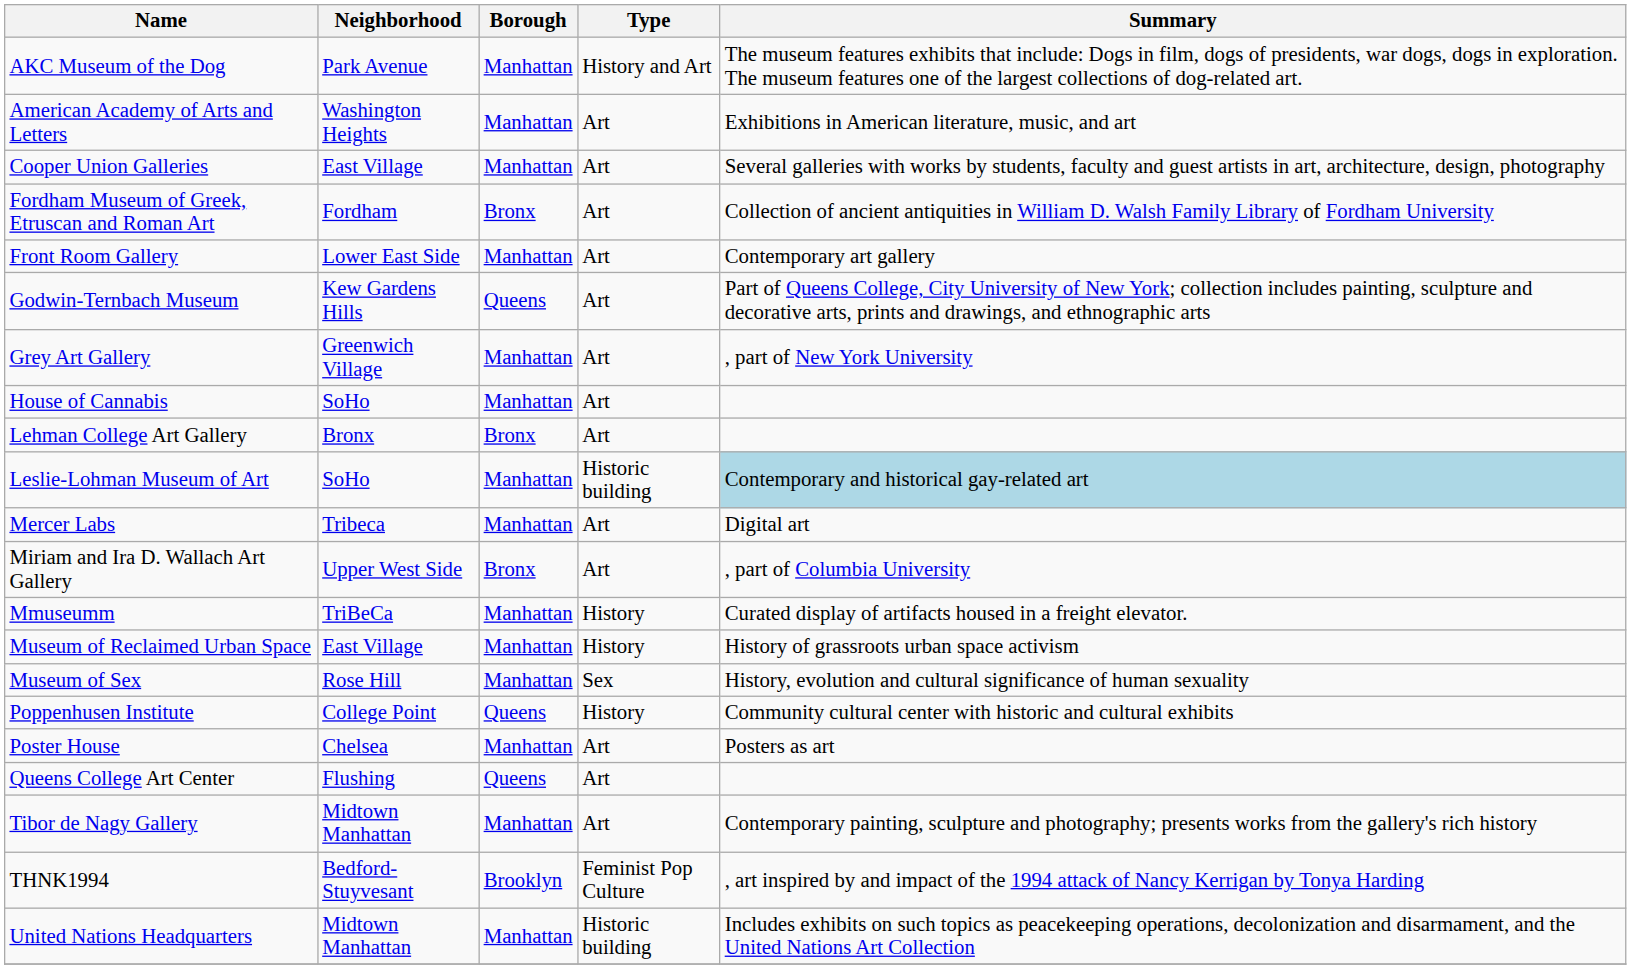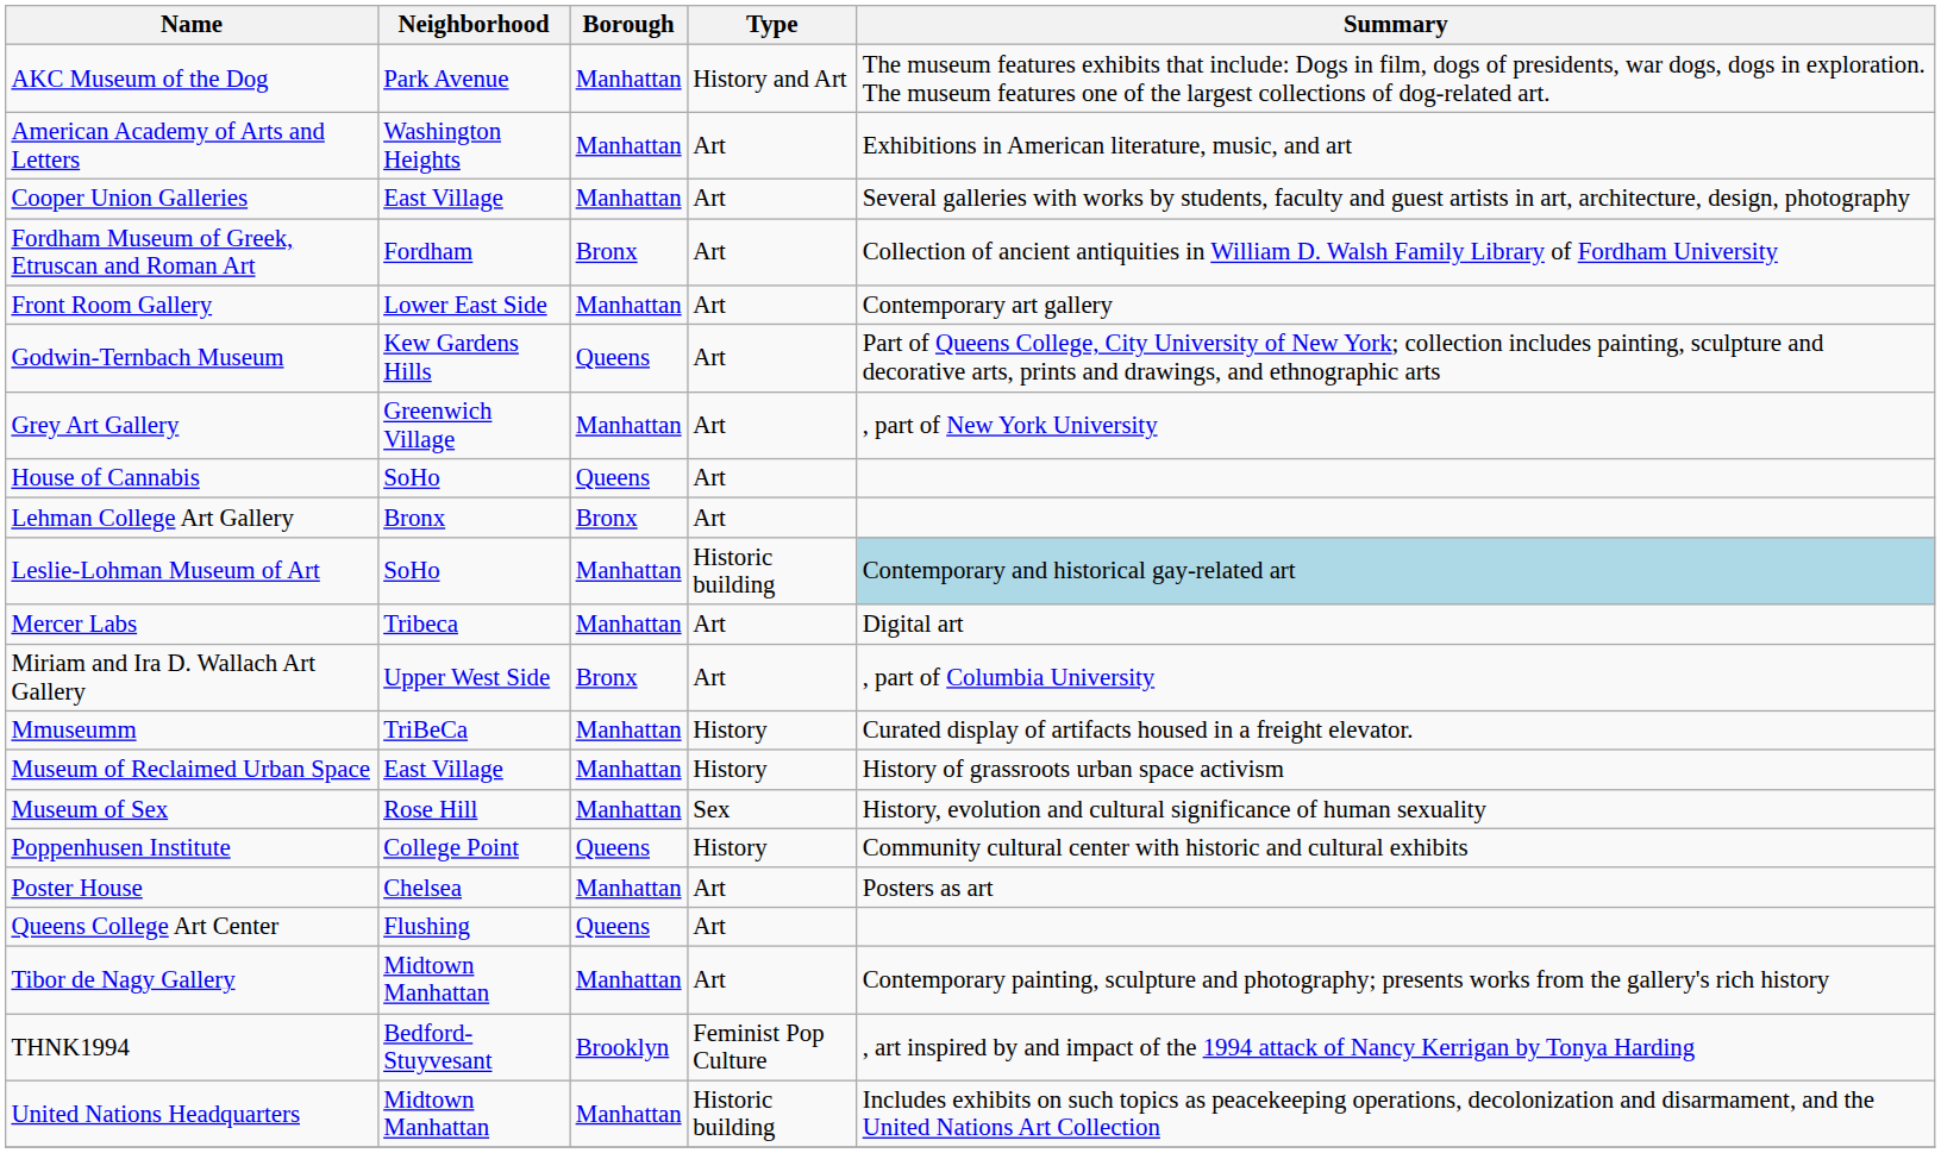 <table class="wikitable sortable">
 <tr>
 <th>Name</th>
 <th>Neighborhood</th>
 <th>Borough</th>
 <th>Type</th>
 <th>Summary</th>
 </tr>
 <tr>
 <td><a href='#'>AKC Museum of the Dog</a></td>
 <td><a href='#'>Park Avenue</a></td>
 <td><a href='#'>Manhattan</a></td>
 <td>History and Art</td>
 <td>The museum features exhibits that include: Dogs in film, dogs of presidents, war dogs, dogs in exploration. The museum features one of the largest collections of dog-related art.</td>
 </tr>
 <tr>
 <td><a href='#'>American Academy of Arts and Letters</a></td>
 <td><a href='#'>Washington Heights</a></td>
 <td><a href='#'>Manhattan</a></td>
 <td>Art</td>
 <td>Exhibitions in American literature, music, and art</td>
 </tr>
 <tr>
 <td><a href='#'>Cooper Union Galleries</a></td>
 <td><a href='#'>East Village</a></td>
 <td><a href='#'>Manhattan</a></td>
 <td>Art</td>
 <td>Several galleries with works by students, faculty and guest artists in art, architecture, design, photography</td>
 </tr>
 <tr>
 <td><a href='#'>Fordham Museum of Greek, Etruscan and Roman Art</a></td>
 <td><a href='#'>Fordham</a></td>
 <td><a href='#'>Bronx</a></td>
 <td>Art</td>
 <td>Collection of ancient antiquities in <a href='#'>William D. Walsh Family Library</a> of <a href='#'>Fordham University</a></td>
 </tr>
 <tr>
 <td><a href='#'>Front Room Gallery</a></td>
 <td><a href='#'>Lower East Side</a></td>
 <td><a href='#'>Manhattan</a></td>
 <td>Art</td>
 <td>Contemporary art gallery</td>
 </tr>
 <tr>
 <td><a href='#'>Godwin-Ternbach Museum</a></td>
 <td><a href='#'>Kew Gardens Hills</a></td>
 <td><a href='#'>Queens</a></td>
 <td>Art</td>
 <td>Part of <a href='#'>Queens College, City University of New York</a>; collection includes painting, sculpture and decorative arts, prints and drawings, and ethnographic arts</td>
 </tr>
 <tr>
 <td><a href='#'>Grey Art Gallery</a></td>
 <td><a href='#'>Greenwich Village</a></td>
 <td><a href='#'>Manhattan</a></td>
 <td>Art</td>
 <td>, part of <a href='#'>New York University</a></td>
 </tr>
 <tr>
 <td><a href='#'>House of Cannabis</a></td>
 <td><a href='#'>SoHo</a></td>
-<td><a href='#'>Manhattan</a></td>
+<td><a href='#'>Queens</a></td>
 <td>Art</td>
 <td></td>
 </tr>
 <tr>
 <td><a href='#'>Lehman College</a> Art Gallery</td>
 <td><a href='#'>Bronx</a></td>
 <td><a href='#'>Bronx</a></td>
 <td>Art</td>
 <td></td>
 </tr>
 <tr>
 <td><a href='#'>Leslie-Lohman Museum of Art</a></td>
 <td><a href='#'>SoHo</a></td>
 <td><a href='#'>Manhattan</a></td>
 <td>Historic building</td>
 <td style="background: lightblue;">Contemporary and historical gay-related art</td>
 </tr>
 <tr>
 <td><a href='#'>Mercer Labs</a></td>
 <td><a href='#'>Tribeca</a></td>
 <td><a href='#'>Manhattan</a></td>
 <td>Art</td>
 <td>Digital art</td>
 </tr>
 <tr>
 <td>Miriam and Ira D. Wallach Art Gallery</td>
 <td><a href='#'>Upper West Side</a></td>
 <td><a href='#'>Bronx</a></td>
 <td>Art</td>
 <td>, part of <a href='#'>Columbia University</a></td>
 </tr>
 <tr>
 <td><a href='#'>Mmuseumm</a></td>
 <td><a href='#'>TriBeCa</a></td>
 <td><a href='#'>Manhattan</a></td>
 <td>History</td>
 <td>Curated display of artifacts housed in a freight elevator.</td>
 </tr>
 <tr>
 <td><a href='#'>Museum of Reclaimed Urban Space</a></td>
 <td><a href='#'>East Village</a></td>
 <td><a href='#'>Manhattan</a></td>
 <td>History</td>
 <td>History of grassroots urban space activism</td>
 </tr>
 <tr>
 <td><a href='#'>Museum of Sex</a></td>
 <td><a href='#'>Rose Hill</a></td>
 <td><a href='#'>Manhattan</a></td>
 <td>Sex</td>
 <td>History, evolution and cultural significance of human sexuality</td>
 </tr>
 <tr>
 <td><a href='#'>Poppenhusen Institute</a></td>
 <td><a href='#'>College Point</a></td>
 <td><a href='#'>Queens</a></td>
 <td>History</td>
 <td>Community cultural center with historic and cultural exhibits</td>
 </tr>
 <tr>
 <td><a href='#'>Poster House</a></td>
 <td><a href='#'>Chelsea</a></td>
 <td><a href='#'>Manhattan</a></td>
 <td>Art</td>
 <td>Posters as art</td>
 </tr>
 <tr>
 <td><a href='#'>Queens College</a> Art Center</td>
 <td><a href='#'>Flushing</a></td>
 <td><a href='#'>Queens</a></td>
 <td>Art</td>
 <td></td>
 </tr>
 <tr>
 <td><a href='#'>Tibor de Nagy Gallery</a></td>
 <td><a href='#'>Midtown Manhattan</a></td>
 <td><a href='#'>Manhattan</a></td>
 <td>Art</td>
 <td>Contemporary painting, sculpture and photography; presents works from the gallery's rich history</td>
 </tr>
 <tr>
 <td>THNK1994</td>
 <td><a href='#'>Bedford-Stuyvesant</a></td>
 <td><a href='#'>Brooklyn</a></td>
 <td>Feminist Pop Culture</td>
 <td>, art inspired by and impact of the <a href='#'>1994 attack of Nancy Kerrigan by Tonya Harding</a></td>
 </tr>
 <tr>
 <td><a href='#'>United Nations Headquarters</a></td>
 <td><a href='#'>Midtown Manhattan</a></td>
 <td><a href='#'>Manhattan</a></td>
 <td>Historic building</td>
 <td>Includes exhibits on such topics as peacekeeping operations, decolonization and disarmament, and the <a href='#'>United Nations Art Collection</a></td>
 </tr>
 <tr>
 </tr>
 </table>
